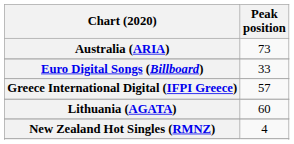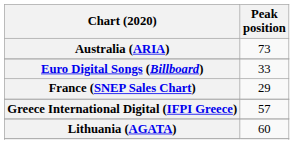 <table class="wikitable sortable plainrowheaders" style="text-align:center">
 <tr>
 <th scope="col">Chart (2020)</th>
 <th scope="col">Peak<br>position</th>
 </tr>
 <tr>
 <th scope="row">Australia (<a href='#'>ARIA</a>)</th>
 <td>73</td>
 </tr>
 <tr>
 </tr>
 <tr>
 </tr>
 <tr>
 </tr>
 <tr>
 </tr>
 <tr>
 </tr>
 <tr>
 <th scope="row"><a href='#'>Euro Digital Songs</a> (<em><a href='#'>Billboard</a></em>)</th>
 <td>33</td>
 </tr>
 <tr>
+<th scope="row">France (<a href='#'>SNEP Sales Chart</a>)</th>
+<td align="center">29</td>
+</tr>
+<tr>
 </tr>
 <tr>
 </tr>
 <tr>
 </tr>
 <tr>
 <th scope="row">Greece International Digital (<a href='#'>IFPI Greece</a>)</th>
 <td>57</td>
 </tr>
 <tr>
 </tr>
 <tr>
 <th scope="row">Lithuania (<a href='#'>AGATA</a>)</th>
 <td>60</td>
 </tr>
 <tr>
 </tr>
 <tr>
-<th scope="row">New Zealand Hot Singles (<a href='#'>RMNZ</a>)</th>
-<td>4</td>
-</tr>
-<tr>
 </tr>
 <tr>
 </tr>
 <tr>
 </tr>
 <tr>
 </tr>
 <tr>
 </tr>
 <tr>
 </tr>
 <tr>
 </tr>
 <tr>
 </tr>
 </table>
